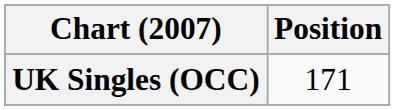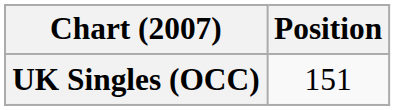 <table class="wikitable plainrowheaders" style="text-align:center">
 <tr>
 <th scope="col">Chart (2007)</th>
 <th scope="col">Position</th>
 </tr>
 <tr>
 <th scope="row">UK Singles (OCC)</th>
-<td align="center">171</td>
+<td align="center">151</td>
 </tr>
 </table>
